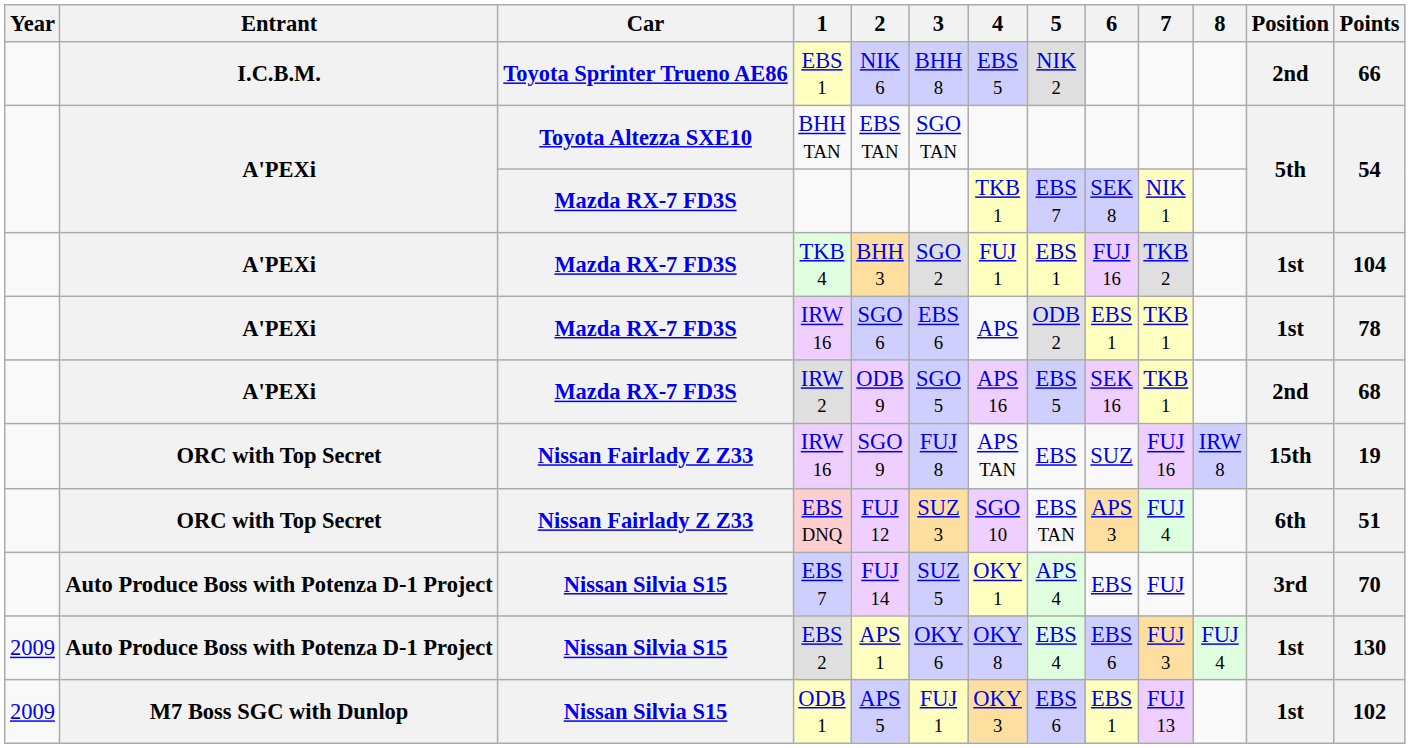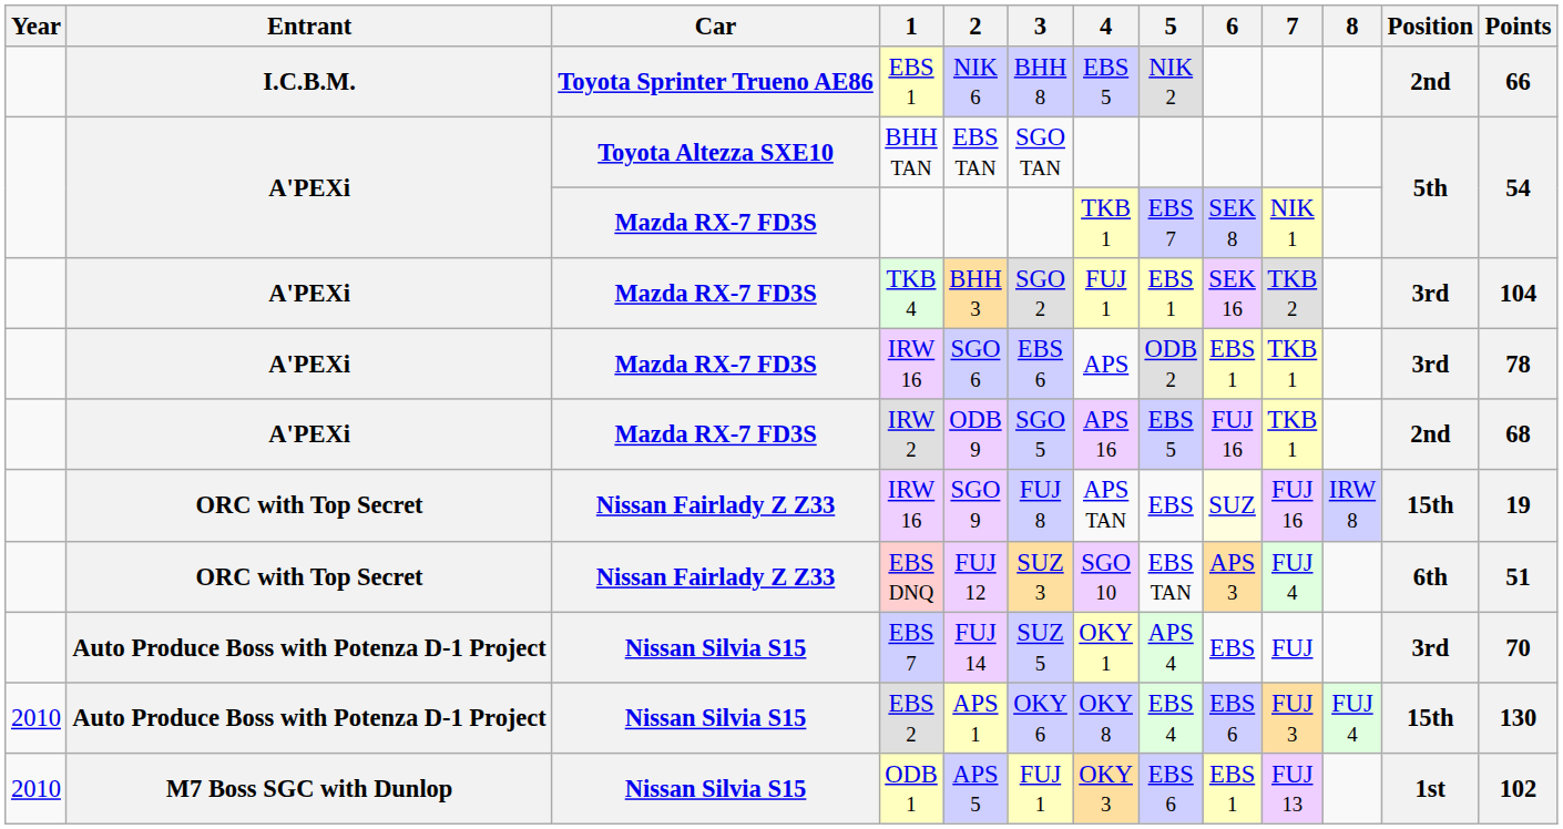 <table class="wikitable" style="text-align:center; font-size:95%">
 <tr>
 <th>Year</th>
 <th>Entrant</th>
 <th>Car</th>
 <th>1</th>
 <th>2</th>
 <th>3</th>
 <th>4</th>
 <th>5</th>
 <th>6</th>
 <th>7</th>
 <th>8</th>
 <th>Position</th>
 <th>Points</th>
 </tr>
 <tr>
 <td></td>
 <th>I.C.B.M.</th>
 <th><a href='#'>Toyota Sprinter Trueno AE86</a></th>
 <td style="background:#FFFFBF;"><a href='#'>EBS</a><br><small>1</small></td>
 <td style="background:#CFCFFF;"><a href='#'>NIK</a><br><small>6</small></td>
 <td style="background:#CFCFFF;"><a href='#'>BHH</a><br><small>8</small></td>
 <td style="background:#CFCFFF;"><a href='#'>EBS</a><br><small>5</small></td>
 <td style="background:#DFDFDF;"><a href='#'>NIK</a><br><small>2</small></td>
 <td></td>
 <td></td>
 <td></td>
 <th>2nd</th>
 <th>66</th>
 </tr>
 <tr>
 <td rowspan="2"></td>
 <th rowspan="2">A'PEXi</th>
 <th><a href='#'>Toyota Altezza SXE10</a></th>
 <td><a href='#'>BHH</a><br><small>TAN</small></td>
 <td><a href='#'>EBS</a><br><small>TAN</small></td>
 <td><a href='#'>SGO</a><br><small>TAN</small></td>
 <td></td>
 <td></td>
 <td></td>
 <td></td>
 <td></td>
 <th rowspan="2">5th</th>
 <th rowspan="2">54</th>
 </tr>
 <tr>
 <th><a href='#'>Mazda RX-7 FD3S</a></th>
 <td></td>
 <td></td>
 <td></td>
 <td style="background:#FFFFBF;"><a href='#'>TKB</a><br><small>1</small></td>
 <td style="background:#CFCFFF;"><a href='#'>EBS</a><br><small>7</small></td>
 <td style="background:#CFCFFF;"><a href='#'>SEK</a><br><small>8</small></td>
 <td style="background:#FFFFBF;"><a href='#'>NIK</a><br><small>1</small></td>
 <td></td>
 </tr>
 <tr>
 <td></td>
 <th>A'PEXi</th>
 <th><a href='#'>Mazda RX-7 FD3S</a></th>
 <td style="background:#DFFFDF;"><a href='#'>TKB</a><br><small>4</small></td>
 <td style="background:#FFDF9F;"><a href='#'>BHH</a><br><small>3</small></td>
 <td style="background:#DFDFDF;"><a href='#'>SGO</a><br><small>2</small></td>
 <td style="background:#FFFFBF;"><a href='#'>FUJ</a><br><small>1</small></td>
 <td style="background:#FFFFBF;"><a href='#'>EBS</a><br><small>1</small></td>
-<td style="background:#EFCFFF;"><a href='#'>FUJ</a><br><small>16</small></td>
+<td style="background:#EFCFFF;"><a href='#'>SEK</a><br><small>16</small></td>
 <td style="background:#DFDFDF;"><a href='#'>TKB</a><br><small>2</small></td>
 <td></td>
-<th>1st</th>
+<th>3rd</th>
 <th>104</th>
 </tr>
 <tr>
 <td></td>
 <th>A'PEXi</th>
 <th><a href='#'>Mazda RX-7 FD3S</a></th>
 <td style="background:#EFCFFF;"><a href='#'>IRW</a><br><small>16</small></td>
 <td style="background:#CFCFFF;"><a href='#'>SGO</a><br><small>6</small></td>
 <td style="background:#CFCFFF;"><a href='#'>EBS</a><br><small>6</small></td>
 <td><a href='#'>APS</a><br><small></small><small></small></td>
 <td style="background:#DFDFDF;"><a href='#'>ODB</a><br><small>2</small></td>
 <td style="background:#FFFFBF;"><a href='#'>EBS</a><br><small>1</small></td>
 <td style="background:#FFFFBF;"><a href='#'>TKB</a><br><small>1</small></td>
 <td></td>
-<th>1st</th>
+<th>3rd</th>
 <th>78</th>
 </tr>
 <tr>
 <td></td>
 <th>A'PEXi</th>
 <th><a href='#'>Mazda RX-7 FD3S</a></th>
 <td style="background:#DFDFDF;"><a href='#'>IRW</a><br><small>2</small></td>
 <td style="background:#EFCFFF;"><a href='#'>ODB</a><br><small>9</small></td>
 <td style="background:#CFCFFF;"><a href='#'>SGO</a><br><small>5</small></td>
 <td style="background:#EFCFFF;"><a href='#'>APS</a><br><small>16</small></td>
 <td style="background:#CFCFFF;"><a href='#'>EBS</a><br><small>5</small></td>
-<td style="background:#EFCFFF;"><a href='#'>SEK</a><br><small>16</small></td>
+<td style="background:#EFCFFF;"><a href='#'>FUJ</a><br><small>16</small></td>
 <td style="background:#FFFFBF;"><a href='#'>TKB</a><br><small>1</small></td>
 <td></td>
 <th>2nd</th>
 <th>68</th>
 </tr>
 <tr>
 <td></td>
 <th>ORC with Top Secret</th>
 <th><a href='#'>Nissan Fairlady Z Z33</a></th>
 <td style="background:#EFCFFF;"><a href='#'>IRW</a><br><small>16</small></td>
 <td style="background:#EFCFFF;"><a href='#'>SGO</a><br><small><span>9</span></small></td>
 <td style="background:#CFCFFF;"><a href='#'>FUJ</a><br><small>8</small></td>
 <td><a href='#'>APS</a><br><small>TAN</small></td>
 <td><a href='#'>EBS</a><br><small></small><small></small></td>
-<td><a href='#'>SUZ</a><br><small></small><small></small></td>
+<td style="background: lightyellow;"><a href='#'>SUZ</a><br><small></small><small></small></td>
 <td style="background:#EFCFFF;"><a href='#'>FUJ</a><br><small>16</small></td>
 <td style="background:#CFCFFF;"><a href='#'>IRW</a><br><small>8</small></td>
 <th>15th</th>
 <th>19</th>
 </tr>
 <tr>
 <td></td>
 <th>ORC with Top Secret</th>
 <th><a href='#'>Nissan Fairlady Z Z33</a></th>
 <td style="background:#FFCFCF;"><a href='#'>EBS</a><br><small>DNQ</small></td>
 <td style="background:#EFCFFF;"><a href='#'>FUJ</a><br><small><span>12</span></small></td>
 <td style="background:#FFDF9F;"><a href='#'>SUZ</a><br><small>3</small></td>
 <td style="background:#EFCFFF;"><a href='#'>SGO</a><br><small><span>10</span></small></td>
 <td><a href='#'>EBS</a><br><small>TAN</small></td>
 <td style="background:#FFDF9F;"><a href='#'>APS</a><br><small>3</small></td>
 <td style="background:#DFFFDF;"><a href='#'>FUJ</a><br><small>4</small></td>
 <td></td>
 <th>6th</th>
 <th>51</th>
 </tr>
 <tr>
 <td></td>
 <th>Auto Produce Boss with Potenza D-1 Project</th>
 <th><a href='#'>Nissan Silvia S15</a></th>
 <td style="background:#CFCFFF;"><a href='#'>EBS</a><br><small>7</small></td>
 <td style="background:#EFCFFF;"><a href='#'>FUJ</a><br><small>14</small></td>
 <td style="background:#CFCFFF;"><a href='#'>SUZ</a><br><small>5</small></td>
 <td style="background:#FFFFBF;"><a href='#'>OKY</a><br><small><span>1</span></small></td>
 <td style="background:#DFFFDF;"><a href='#'>APS</a><br><small><span>4</span></small></td>
 <td><a href='#'>EBS</a><br><small></small><small></small></td>
 <td><a href='#'>FUJ</a><br><small></small><small></small></td>
 <td></td>
 <th>3rd</th>
 <th>70</th>
 </tr>
 <tr>
-<td><a href='#'>2009</a></td>
+<td><a href='#'>2010</a></td>
 <th>Auto Produce Boss with Potenza D-1 Project</th>
 <th><a href='#'>Nissan Silvia S15</a></th>
 <td style="background:#DFDFDF;"><a href='#'>EBS</a><br><small>2</small></td>
 <td style="background:#FFFFBF;"><a href='#'>APS</a><br><small>1</small></td>
 <td style="background:#CFCFFF;"><a href='#'>OKY</a><br><small>6</small></td>
 <td style="background:#CFCFFF;"><a href='#'>OKY</a><br><small>8</small></td>
 <td style="background:#DFFFDF;"><a href='#'>EBS</a><br><small>4</small></td>
 <td style="background:#CFCFFF;"><a href='#'>EBS</a><br><small>6</small></td>
 <td style="background:#FFDF9F;"><a href='#'>FUJ</a><br><small>3</small></td>
 <td style="background:#DFFFDF;"><a href='#'>FUJ</a><br><small>4</small></td>
-<th>1st</th>
+<th>15th</th>
 <th>130</th>
 </tr>
 <tr>
-<td><a href='#'>2009</a></td>
+<td><a href='#'>2010</a></td>
 <th>M7 Boss SGC with Dunlop</th>
 <th><a href='#'>Nissan Silvia S15</a></th>
 <td style="background:#FFFFBF;"><a href='#'>ODB</a><br><small>1</small></td>
 <td style="background:#CFCFFF;"><a href='#'>APS</a><br><small>5</small></td>
 <td style="background:#FFFFBF;"><a href='#'>FUJ</a><br><small>1</small></td>
 <td style="background:#FFDF9F;"><a href='#'>OKY</a><br><small>3</small></td>
 <td style="background:#CFCFFF;"><a href='#'>EBS</a><br><small>6</small></td>
 <td style="background:#FFFFBF;"><a href='#'>EBS</a><br><small>1</small></td>
 <td style="background:#EFCFFF;"><a href='#'>FUJ</a><br><small>13</small></td>
 <td></td>
 <th>1st</th>
 <th>102</th>
 </tr>
 </table>
